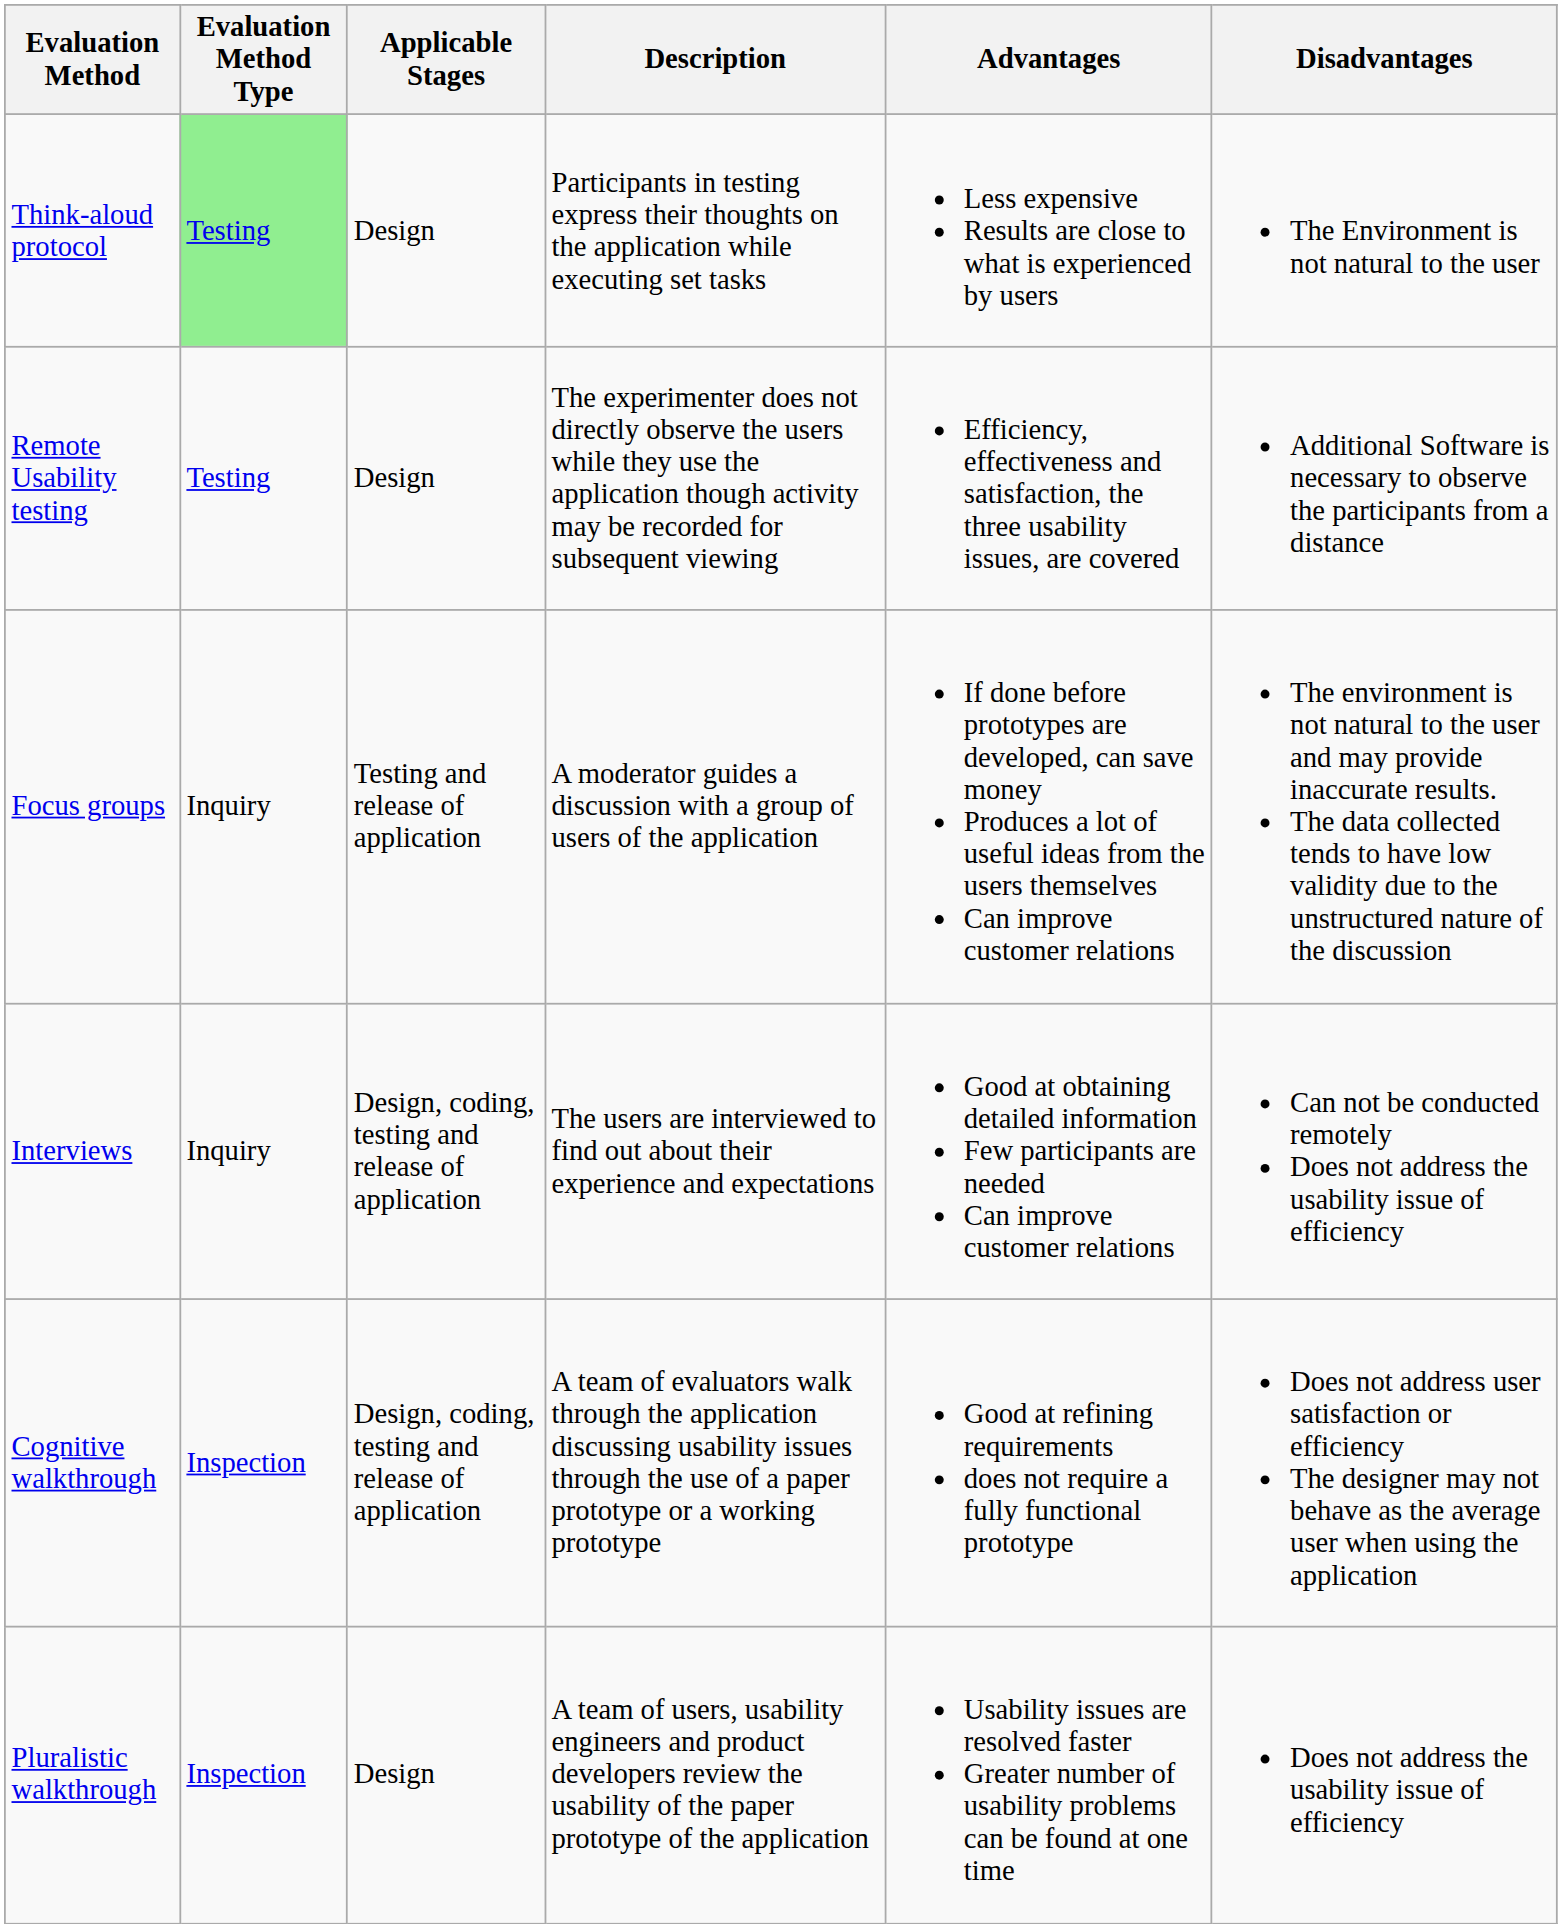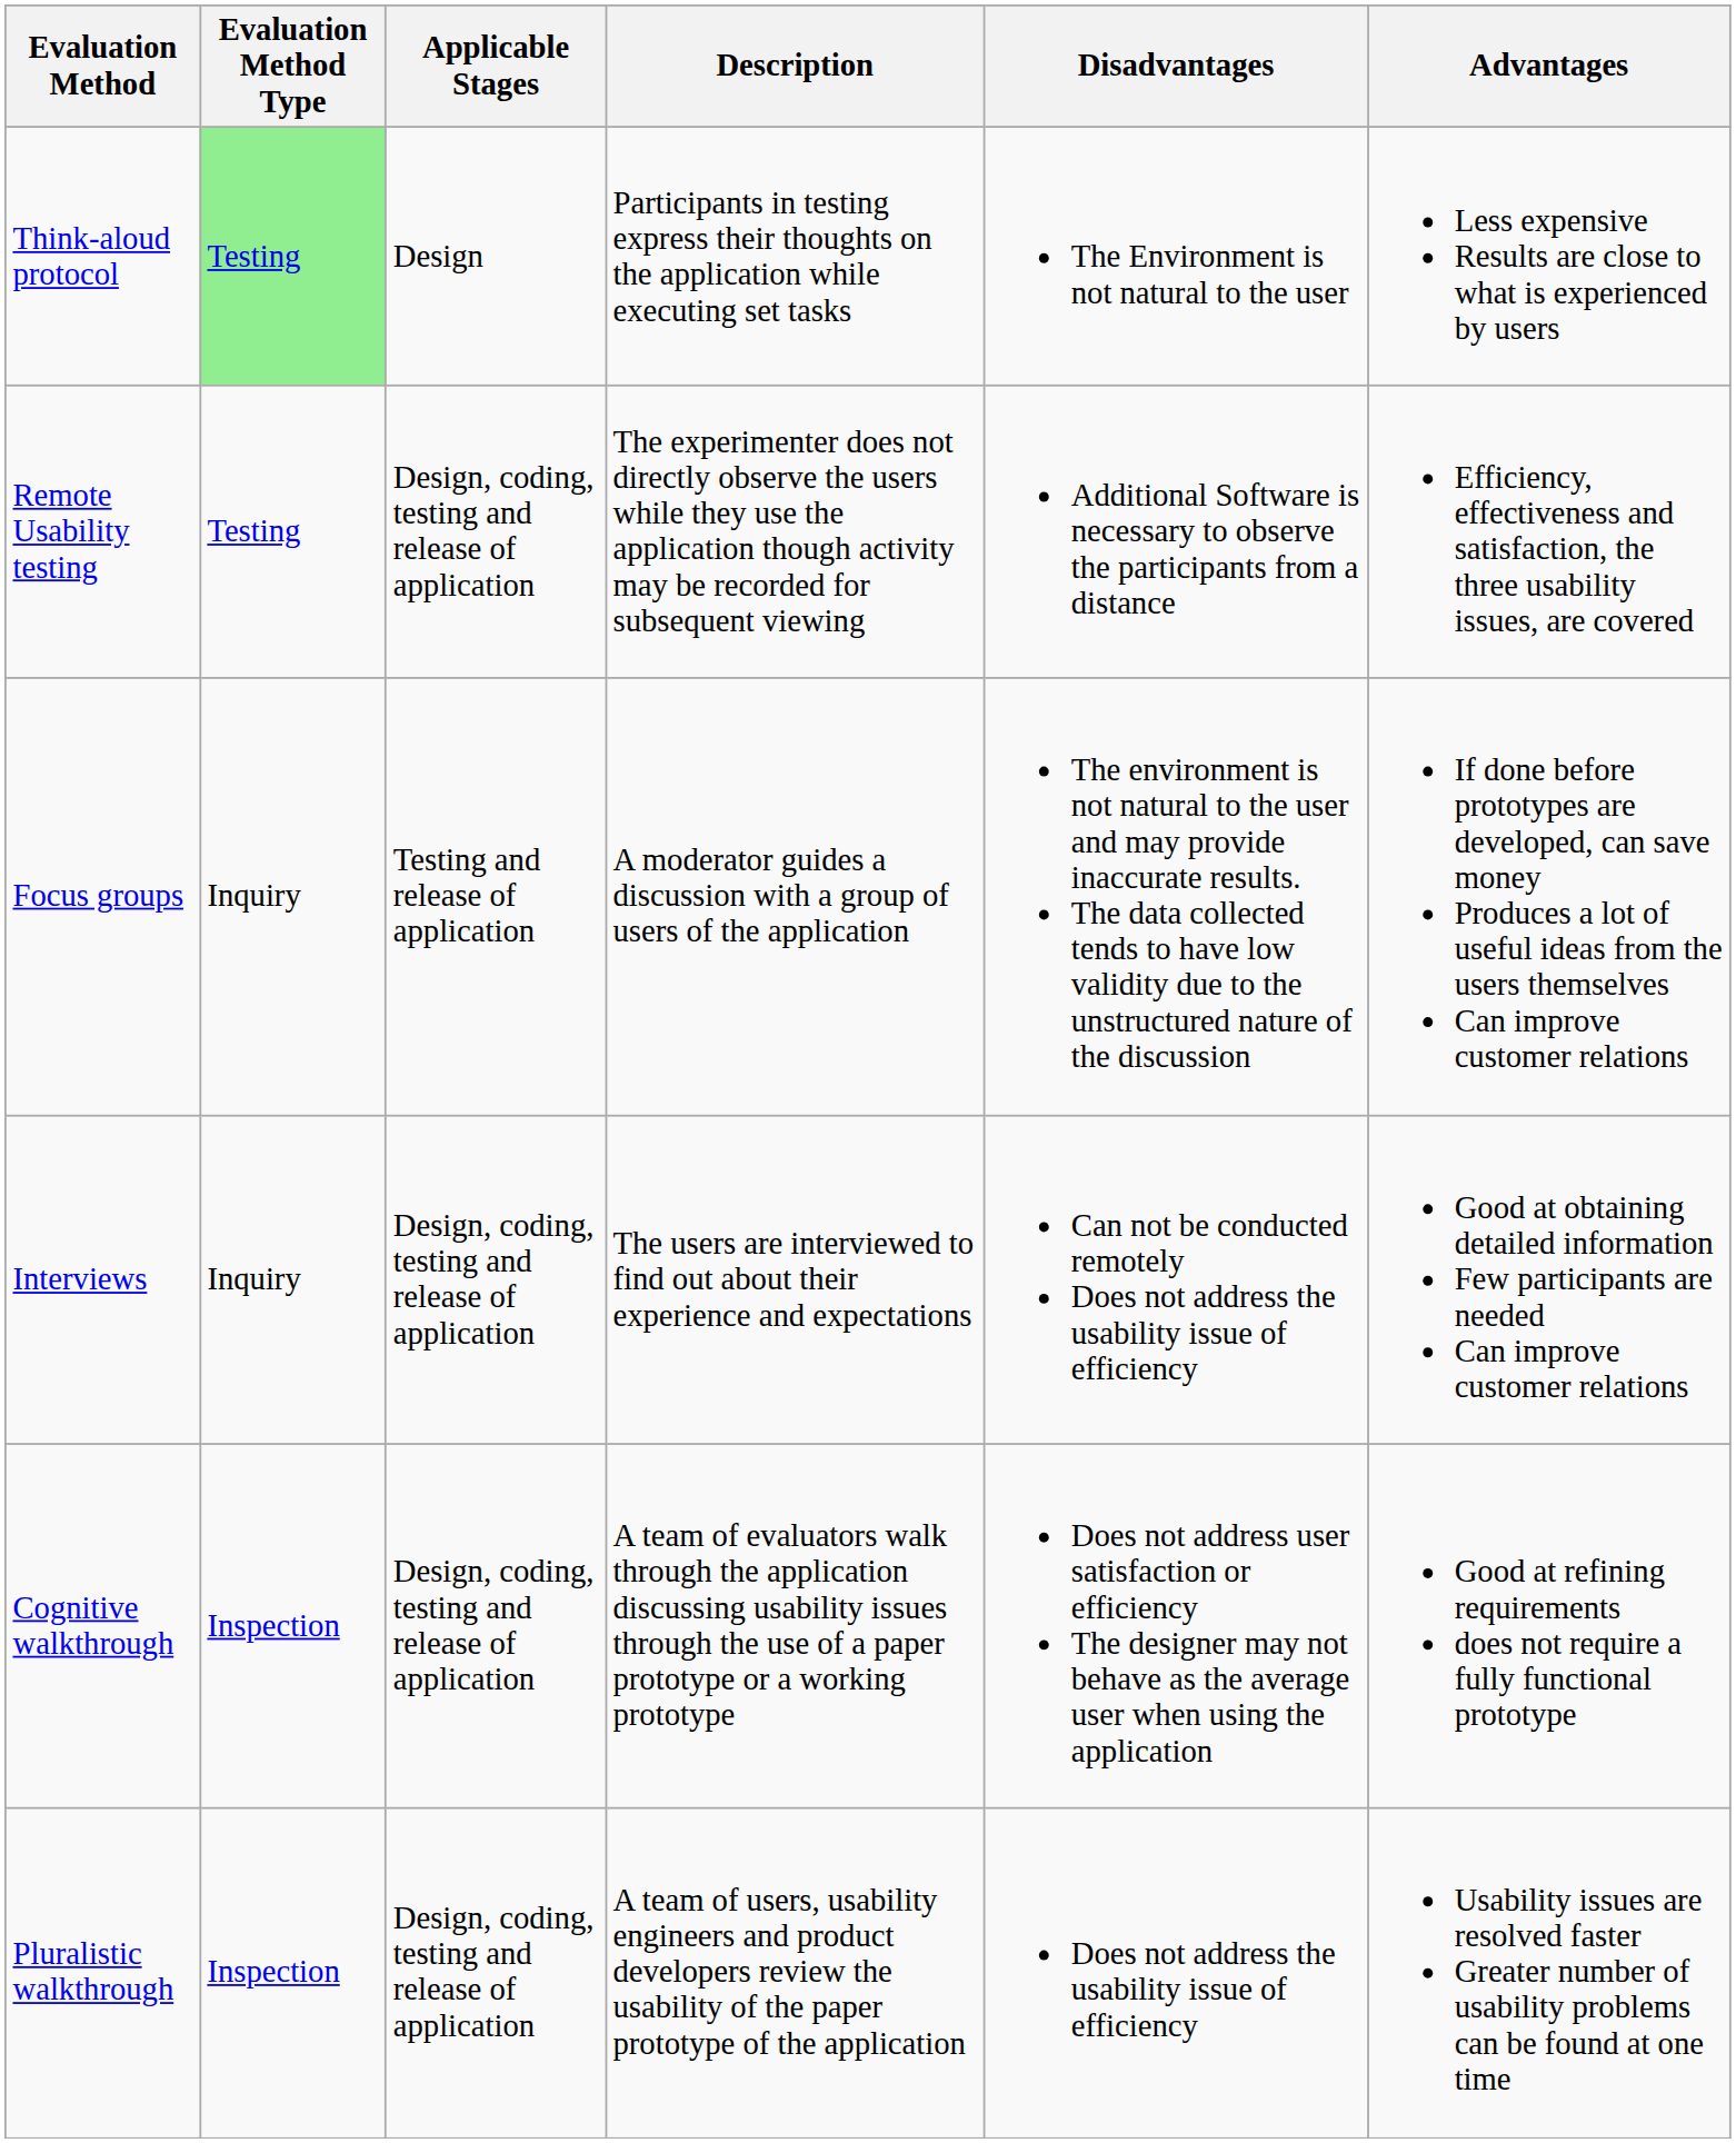 <table class="wikitable">
 <tr>
 <th>Evaluation Method</th>
 <th>Evaluation Method Type</th>
 <th>Applicable Stages</th>
 <th>Description</th>
+<th>Disadvantages</th>
 <th>Advantages</th>
-<th>Disadvantages</th>
 </tr>
 <tr>
 <td><a href='#'>Think-aloud protocol</a></td>
 <td style="background: lightgreen;"><a href='#'>Testing</a></td>
 <td>Design</td>
 <td>Participants in testing express their thoughts on the application while executing set tasks</td>
+<td><br><ul><li>The Environment is not natural to the user</li></ul></td>
 <td><br><ul><li>Less expensive</li><li>Results are close to what is experienced by users</li></ul></td>
-<td><br><ul><li>The Environment is not natural to the user</li></ul></td>
 </tr>
 <tr>
 <td><a href='#'>Remote Usability testing</a></td>
 <td><a href='#'>Testing</a></td>
-<td>Design</td>
+<td>Design, coding, testing and release of application</td>
 <td>The experimenter does not directly observe the users while they use the application though activity may be recorded for subsequent viewing</td>
+<td><br><ul><li>Additional Software is necessary to observe the participants from a distance</li></ul></td>
 <td><br><ul><li>Efficiency, effectiveness and satisfaction, the three usability issues, are covered</li></ul></td>
-<td><br><ul><li>Additional Software is necessary to observe the participants from a distance</li></ul></td>
 </tr>
 <tr>
 <td><a href='#'>Focus groups</a></td>
 <td>Inquiry</td>
 <td>Testing and release of application</td>
 <td>A moderator guides a discussion with a group of users of the application</td>
+<td><br><ul><li>The environment is not natural to the user and may provide inaccurate results.</li><li>The data collected tends to have low validity due to the unstructured nature of the discussion</li></ul></td>
 <td><br><ul><li>If done before prototypes are developed, can save money</li><li>Produces a lot of useful ideas from the users themselves</li><li>Can improve customer relations</li></ul></td>
-<td><br><ul><li>The environment is not natural to the user and may provide inaccurate results.</li><li>The data collected tends to have low validity due to the unstructured nature of the discussion</li></ul></td>
 </tr>
 <tr>
 <td><a href='#'>Interviews</a></td>
 <td>Inquiry</td>
 <td>Design, coding, testing and release of application</td>
 <td>The users are interviewed to find out about their experience and expectations</td>
+<td><br><ul><li>Can not be conducted remotely</li><li>Does not address the usability issue of efficiency</li></ul></td>
 <td><br><ul><li>Good at obtaining detailed information</li><li>Few participants are needed</li><li>Can improve customer relations</li></ul></td>
-<td><br><ul><li>Can not be conducted remotely</li><li>Does not address the usability issue of efficiency</li></ul></td>
 </tr>
 <tr>
 <td><a href='#'>Cognitive walkthrough</a></td>
 <td><a href='#'>Inspection</a></td>
 <td>Design, coding, testing and release of application</td>
 <td>A team of evaluators walk through the application discussing usability issues through the use of a paper prototype or a working prototype</td>
+<td><br><ul><li>Does not address user satisfaction or efficiency</li><li>The designer may not behave as the average user when using the application</li></ul></td>
 <td><br><ul><li>Good at refining requirements</li><li>does not require a fully functional prototype</li></ul></td>
-<td><br><ul><li>Does not address user satisfaction or efficiency</li><li>The designer may not behave as the average user when using the application</li></ul></td>
 </tr>
 <tr>
 <td><a href='#'>Pluralistic walkthrough</a></td>
 <td><a href='#'>Inspection</a></td>
-<td>Design</td>
+<td>Design, coding, testing and release of application</td>
 <td>A team of users, usability engineers and product developers review the usability of the paper prototype of the application</td>
+<td><br><ul><li>Does not address the usability issue of efficiency</li></ul></td>
 <td><br><ul><li>Usability issues are resolved faster</li><li>Greater number of usability problems can be found at one time</li></ul></td>
-<td><br><ul><li>Does not address the usability issue of efficiency</li></ul></td>
 </tr>
 </table>
